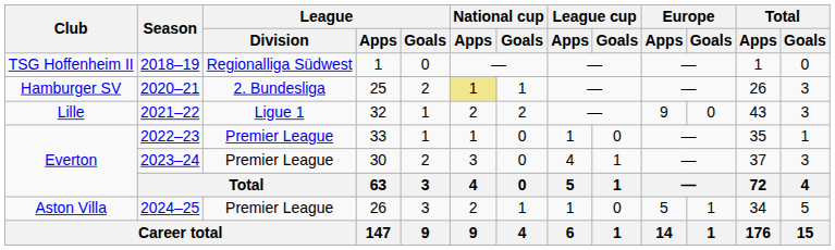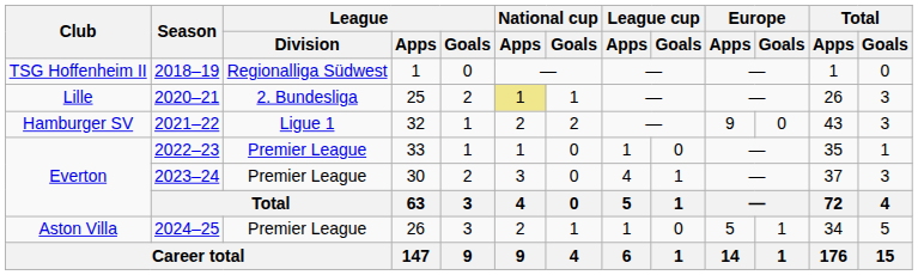 <table class=wikitable style="text-align: center;">
 <tr>
 <th rowspan=2>Club</th>
 <th rowspan=2>Season</th>
 <th colspan=3>League</th>
 <th colspan=2>National cup</th>
 <th colspan=2>League cup</th>
 <th colspan=2>Europe</th>
 <th colspan=2>Total</th>
 </tr>
 <tr>
 <th>Division</th>
 <th>Apps</th>
 <th>Goals</th>
 <th>Apps</th>
 <th>Goals</th>
 <th>Apps</th>
 <th>Goals</th>
 <th>Apps</th>
 <th>Goals</th>
 <th>Apps</th>
 <th>Goals</th>
 </tr>
 <tr>
 <td><a href='#'>TSG Hoffenheim II</a></td>
 <td><a href='#'>2018–19</a></td>
 <td><a href='#'>Regionalliga Südwest</a></td>
 <td>1</td>
 <td>0</td>
 <td colspan="2">—</td>
 <td colspan="2">—</td>
 <td colspan="2">—</td>
 <td>1</td>
 <td>0</td>
 </tr>
 <tr>
-<td><a href='#'>Hamburger SV</a></td>
+<td><a href='#'>Lille</a></td>
 <td><a href='#'>2020–21</a></td>
 <td><a href='#'>2. Bundesliga</a></td>
 <td>25</td>
 <td>2</td>
 <td style="background: khaki;">1</td>
 <td>1</td>
 <td colspan="2">—</td>
 <td colspan="2">—</td>
 <td>26</td>
 <td>3</td>
 </tr>
 <tr>
-<td><a href='#'>Lille</a></td>
+<td><a href='#'>Hamburger SV</a></td>
 <td><a href='#'>2021–22</a></td>
 <td><a href='#'>Ligue 1</a></td>
 <td>32</td>
 <td>1</td>
 <td>2</td>
 <td>2</td>
 <td colspan="2">—</td>
 <td>9</td>
 <td>0</td>
 <td>43</td>
 <td>3</td>
 </tr>
 <tr>
 <td rowspan="3"><a href='#'>Everton</a></td>
 <td><a href='#'>2022–23</a></td>
 <td><a href='#'>Premier League</a></td>
 <td>33</td>
 <td>1</td>
 <td>1</td>
 <td>0</td>
 <td>1</td>
 <td>0</td>
 <td colspan="2">—</td>
 <td>35</td>
 <td>1</td>
 </tr>
 <tr>
 <td><a href='#'>2023–24</a></td>
 <td>Premier League</td>
 <td>30</td>
 <td>2</td>
 <td>3</td>
 <td>0</td>
 <td>4</td>
 <td>1</td>
 <td colspan="2">—</td>
 <td>37</td>
 <td>3</td>
 </tr>
 <tr>
 <th colspan="2">Total</th>
 <th>63</th>
 <th>3</th>
 <th>4</th>
 <th>0</th>
 <th>5</th>
 <th>1</th>
 <th colspan="2">—</th>
 <th>72</th>
 <th>4</th>
 </tr>
 <tr>
 <td><a href='#'>Aston Villa</a></td>
 <td><a href='#'>2024–25</a></td>
 <td>Premier League</td>
 <td>26</td>
 <td>3</td>
 <td>2</td>
 <td>1</td>
 <td>1</td>
 <td>0</td>
 <td>5</td>
 <td>1</td>
 <td>34</td>
 <td>5</td>
 </tr>
 <tr>
 <th colspan="3">Career total</th>
 <th>147</th>
 <th>9</th>
 <th>9</th>
 <th>4</th>
 <th>6</th>
 <th>1</th>
 <th>14</th>
 <th>1</th>
 <th>176</th>
 <th>15</th>
 </tr>
 </table>
